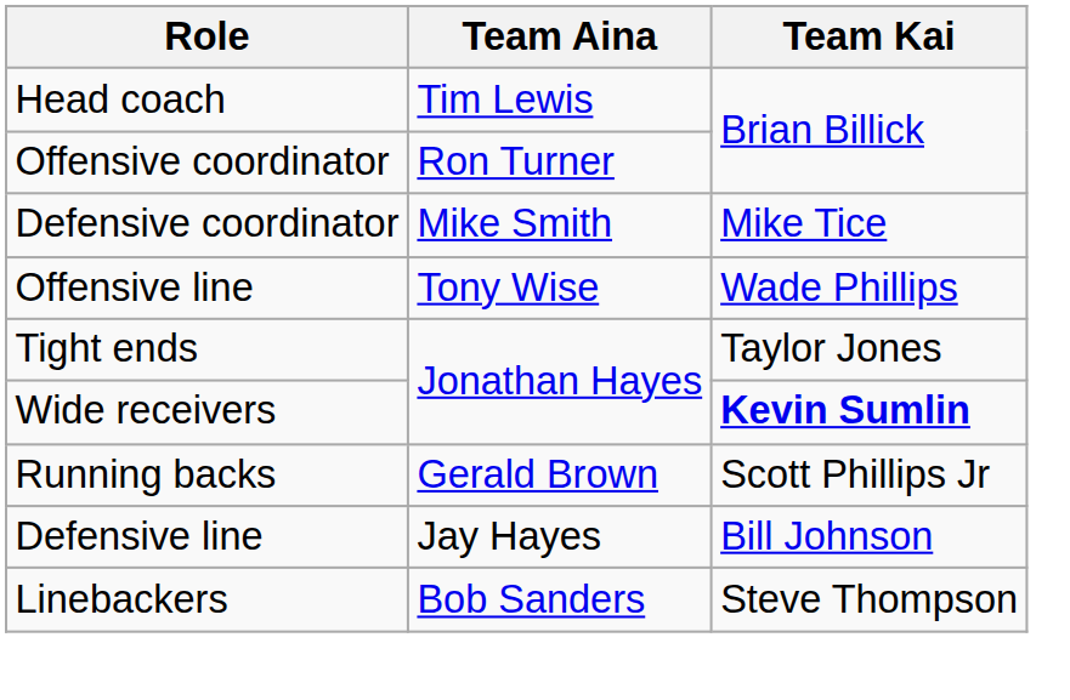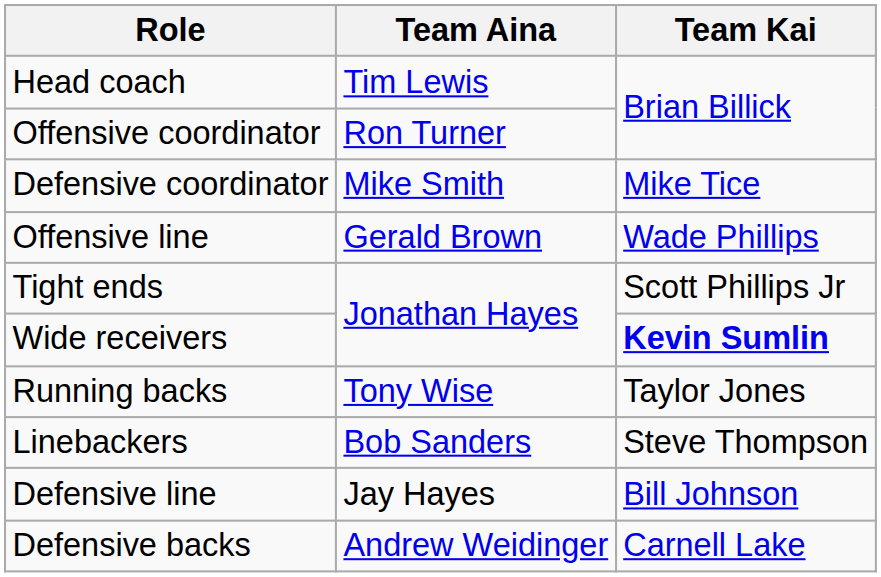 <table class="wikitable">
 <tr>
 <th>Role</th>
 <th>Team Aina</th>
 <th>Team Kai</th>
 </tr>
 <tr>
 <td>Head coach</td>
 <td><a href='#'>Tim Lewis</a></td>
 <td rowspan=2><a href='#'>Brian Billick</a></td>
 </tr>
 <tr>
 <td>Offensive coordinator</td>
 <td><a href='#'>Ron Turner</a></td>
 </tr>
 <tr>
 <td>Defensive coordinator</td>
 <td><a href='#'>Mike Smith</a></td>
 <td><a href='#'>Mike Tice</a></td>
 </tr>
 <tr>
 <td>Offensive line</td>
-<td><a href='#'>Tony Wise</a></td>
+<td><a href='#'>Gerald Brown</a></td>
 <td><a href='#'>Wade Phillips</a></td>
 </tr>
 <tr>
 <td>Tight ends</td>
 <td rowspan=2><a href='#'>Jonathan Hayes</a></td>
-<td>Taylor Jones</td>
+<td>Scott Phillips Jr</td>
 </tr>
 <tr>
 <td>Wide receivers</td>
 <td><strong><a href='#'>Kevin Sumlin</a></strong></td>
 </tr>
 <tr>
 <td>Running backs</td>
-<td><a href='#'>Gerald Brown</a></td>
-<td>Scott Phillips Jr</td>
+<td><a href='#'>Tony Wise</a></td>
+<td>Taylor Jones</td>
+</tr>
+<tr>
+<td>Linebackers</td>
+<td><a href='#'>Bob Sanders</a></td>
+<td>Steve Thompson</td>
 </tr>
 <tr>
 <td>Defensive line</td>
 <td>Jay Hayes</td>
 <td><a href='#'>Bill Johnson</a></td>
 </tr>
 <tr>
-<td>Linebackers</td>
-<td><a href='#'>Bob Sanders</a></td>
-<td>Steve Thompson</td>
+<td>Defensive backs</td>
+<td><a href='#'>Andrew Weidinger</a></td>
+<td><a href='#'>Carnell Lake</a></td>
 </tr>
 </table>
